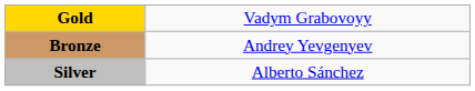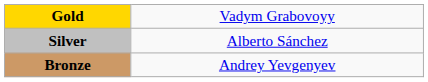 <table class="wikitable" style="text-align:center; " width="35%">
 <tr>
 <td bgcolor="gold"><strong>Gold</strong></td>
 <td><a href='#'>Vadym Grabovoyy</a><br>  <small><em></em></small></td>
 </tr>
 <tr>
+<td bgcolor="silver"><strong>Silver</strong></td>
+<td><a href='#'>Alberto Sánchez</a><br>  <small><em></em></small></td>
+</tr>
+<tr>
 <td bgcolor="CC9966"><strong>Bronze</strong></td>
 <td><a href='#'>Andrey Yevgenyev</a><br>  <small><em></em></small></td>
 </tr>
-<tr>
-<td bgcolor="silver"><strong>Silver</strong></td>
-<td><a href='#'>Alberto Sánchez</a><br>  <small><em></em></small></td>
-</tr>
 </table>
